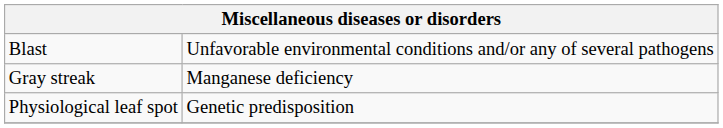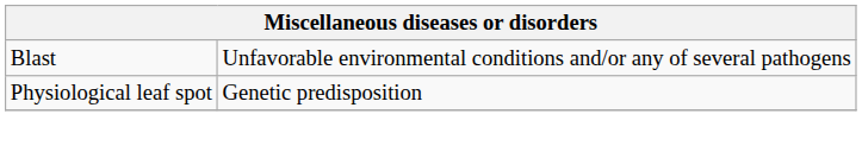 <table class="wikitable" style="clear">
 <tr>
 <th colspan=2><strong>Miscellaneous diseases or disorders</strong><br></th>
 </tr>
 <tr>
 <td>Blast</td>
 <td>Unfavorable environmental conditions and/or any of several pathogens</td>
 </tr>
 <tr>
-<td>Gray streak</td>
-<td>Manganese deficiency</td>
-</tr>
-<tr>
 <td>Physiological leaf spot</td>
 <td>Genetic predisposition</td>
 </tr>
 <tr>
 </tr>
 </table>
